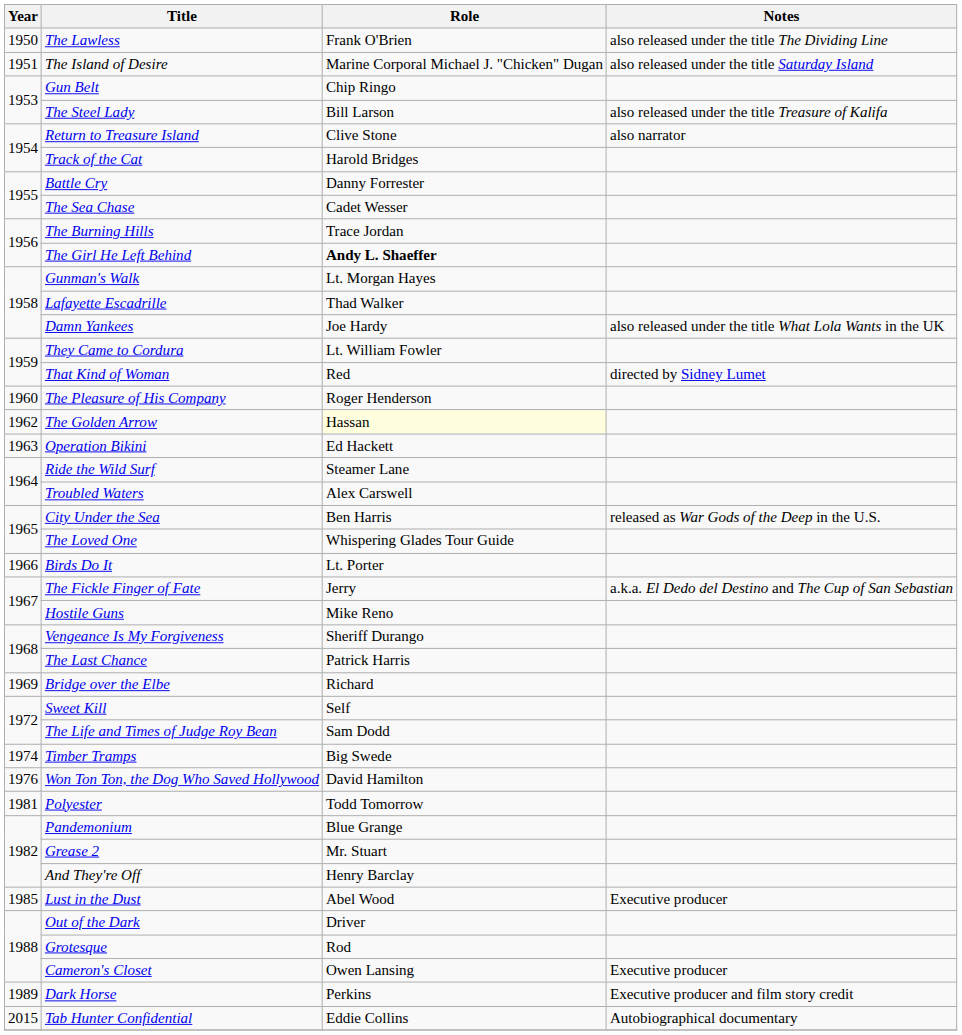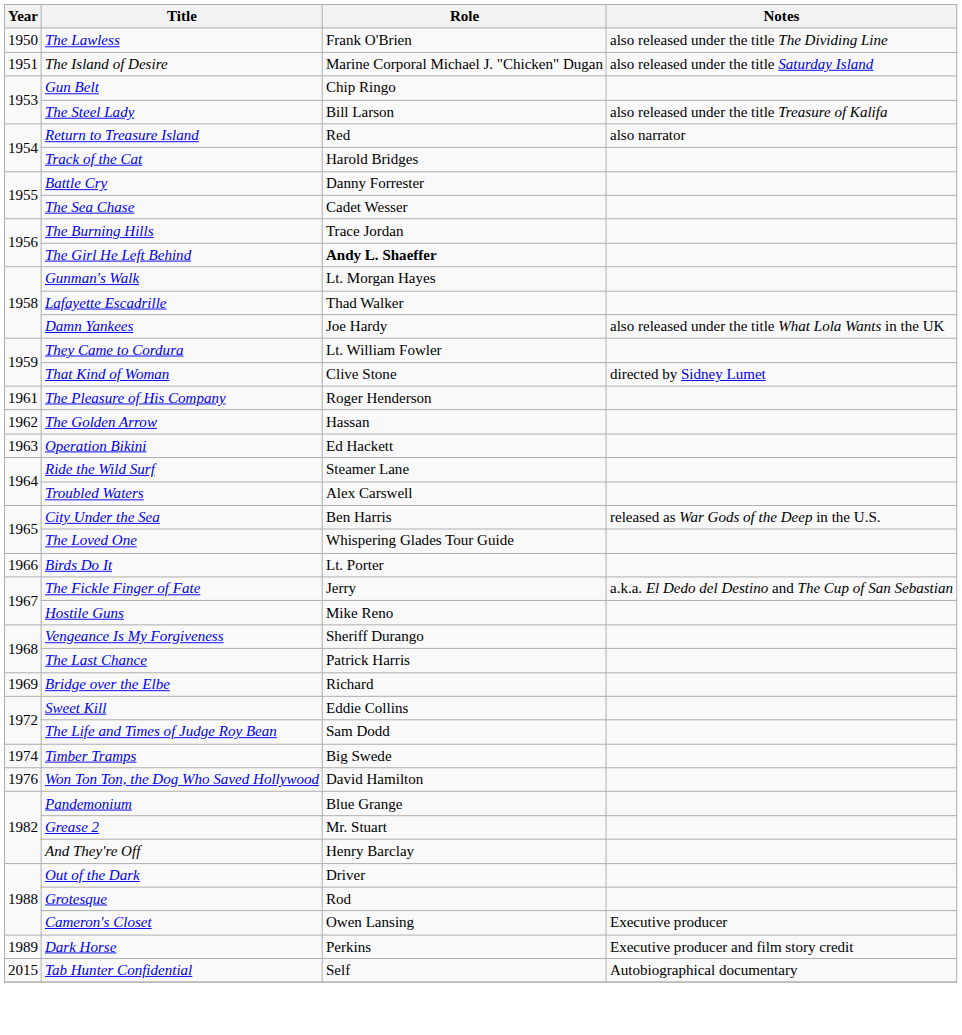 <table class="wikitable">
 <tr>
 <th>Year</th>
 <th>Title</th>
 <th>Role</th>
 <th>Notes</th>
 </tr>
 <tr>
 <td>1950</td>
 <td><em><a href='#'>The Lawless</a></em></td>
 <td>Frank O'Brien</td>
 <td>also released under the title <em>The Dividing Line</em></td>
 </tr>
 <tr>
 <td>1951</td>
 <td><em>The Island of Desire</em></td>
 <td>Marine Corporal Michael J. "Chicken" Dugan</td>
 <td>also released under the title <em><a href='#'>Saturday Island</a></em></td>
 </tr>
 <tr>
 <td rowspan="2">1953</td>
 <td><em><a href='#'>Gun Belt</a></em></td>
 <td>Chip Ringo</td>
 <td></td>
 </tr>
 <tr>
 <td><em><a href='#'>The Steel Lady</a></em></td>
 <td>Bill Larson</td>
 <td>also released under the title <em>Treasure of Kalifa</em></td>
 </tr>
 <tr>
 <td rowspan="2">1954</td>
 <td><em><a href='#'>Return to Treasure Island</a></em></td>
-<td>Clive Stone</td>
+<td>Red</td>
 <td>also narrator</td>
 </tr>
 <tr>
 <td><em><a href='#'>Track of the Cat</a></em></td>
 <td>Harold Bridges</td>
 <td></td>
 </tr>
 <tr>
 <td rowspan="2">1955</td>
 <td><em><a href='#'>Battle Cry</a></em></td>
 <td>Danny Forrester</td>
 <td></td>
 </tr>
 <tr>
 <td><em><a href='#'>The Sea Chase</a></em></td>
 <td>Cadet Wesser</td>
 <td></td>
 </tr>
 <tr>
 <td rowspan="2">1956</td>
 <td><em><a href='#'>The Burning Hills</a></em></td>
 <td>Trace Jordan</td>
 <td></td>
 </tr>
 <tr>
 <td><em><a href='#'>The Girl He Left Behind</a></em></td>
 <td><strong>Andy L. Shaeffer</strong></td>
 <td></td>
 </tr>
 <tr>
 <td rowspan="3">1958</td>
 <td><em><a href='#'>Gunman's Walk</a></em></td>
 <td>Lt. Morgan Hayes</td>
 <td></td>
 </tr>
 <tr>
 <td><em><a href='#'>Lafayette Escadrille</a></em></td>
 <td>Thad Walker</td>
 <td></td>
 </tr>
 <tr>
 <td><a href='#'><em>Damn Yankees</em></a></td>
 <td>Joe Hardy</td>
 <td>also released under the title <em>What Lola Wants</em> in the UK</td>
 </tr>
 <tr>
 <td rowspan="2">1959</td>
 <td><em><a href='#'>They Came to Cordura</a></em></td>
 <td>Lt. William Fowler</td>
 <td></td>
 </tr>
 <tr>
 <td><em><a href='#'>That Kind of Woman</a></em></td>
-<td>Red</td>
+<td>Clive Stone</td>
 <td>directed by <a href='#'>Sidney Lumet</a></td>
 </tr>
 <tr>
-<td>1960</td>
+<td>1961</td>
 <td><em><a href='#'>The Pleasure of His Company</a></em></td>
 <td>Roger Henderson</td>
 <td></td>
 </tr>
 <tr>
 <td>1962</td>
 <td><em><a href='#'>The Golden Arrow</a></em></td>
-<td style="background: lightyellow;">Hassan</td>
+<td>Hassan</td>
 <td></td>
 </tr>
 <tr>
 <td>1963</td>
 <td><em><a href='#'>Operation Bikini</a></em></td>
 <td>Ed Hackett</td>
 <td></td>
 </tr>
 <tr>
 <td rowspan="2">1964</td>
 <td><em><a href='#'>Ride the Wild Surf</a></em></td>
 <td>Steamer Lane</td>
 <td></td>
 </tr>
 <tr>
 <td><em><a href='#'>Troubled Waters</a></em></td>
 <td>Alex Carswell</td>
 <td></td>
 </tr>
 <tr>
 <td rowspan="2">1965</td>
 <td><em><a href='#'>City Under the Sea</a></em></td>
 <td>Ben Harris</td>
 <td>released as <em>War Gods of the Deep</em> in the U.S.</td>
 </tr>
 <tr>
 <td><em><a href='#'>The Loved One</a></em></td>
 <td>Whispering Glades Tour Guide</td>
 <td></td>
 </tr>
 <tr>
 <td>1966</td>
 <td><em><a href='#'>Birds Do It</a></em></td>
 <td>Lt. Porter</td>
 <td></td>
 </tr>
 <tr>
 <td rowspan="2">1967</td>
 <td><em><a href='#'>The Fickle Finger of Fate</a></em></td>
 <td>Jerry</td>
 <td>a.k.a. <em>El Dedo del Destino</em> and <em>The Cup of San Sebastian</em></td>
 </tr>
 <tr>
 <td><em><a href='#'>Hostile Guns</a></em></td>
 <td>Mike Reno</td>
 <td></td>
 </tr>
 <tr>
 <td rowspan="2">1968</td>
 <td><em><a href='#'>Vengeance Is My Forgiveness</a></em></td>
 <td>Sheriff Durango</td>
 <td></td>
 </tr>
 <tr>
 <td><em><a href='#'>The Last Chance</a></em></td>
 <td>Patrick Harris</td>
 <td></td>
 </tr>
 <tr>
 <td>1969</td>
 <td><em><a href='#'>Bridge over the Elbe</a></em></td>
 <td>Richard</td>
 <td></td>
 </tr>
 <tr>
 <td rowspan="2">1972</td>
 <td><em><a href='#'>Sweet Kill</a></em></td>
-<td>Self</td>
+<td>Eddie Collins</td>
 <td></td>
 </tr>
 <tr>
 <td><em><a href='#'>The Life and Times of Judge Roy Bean</a></em></td>
 <td>Sam Dodd</td>
 <td></td>
 </tr>
 <tr>
 <td>1974</td>
 <td><em><a href='#'>Timber Tramps</a></em></td>
 <td>Big Swede</td>
 <td></td>
 </tr>
 <tr>
 <td>1976</td>
 <td><em><a href='#'>Won Ton Ton, the Dog Who Saved Hollywood</a></em></td>
 <td>David Hamilton</td>
 <td></td>
 </tr>
 <tr>
-<td>1981</td>
-<td><em><a href='#'>Polyester</a></em></td>
-<td>Todd Tomorrow</td>
-<td></td>
-</tr>
-<tr>
 <td rowspan="3">1982</td>
 <td><em><a href='#'>Pandemonium</a></em></td>
 <td>Blue Grange</td>
 <td></td>
 </tr>
 <tr>
 <td><em><a href='#'>Grease 2</a></em></td>
 <td>Mr. Stuart</td>
 <td></td>
 </tr>
 <tr>
 <td><em>And They're Off</em></td>
 <td>Henry Barclay</td>
 <td></td>
-</tr>
-<tr>
-<td>1985</td>
-<td><em><a href='#'>Lust in the Dust</a></em></td>
-<td>Abel Wood</td>
-<td>Executive producer</td>
 </tr>
 <tr>
 <td rowspan="3">1988</td>
 <td><em><a href='#'>Out of the Dark</a></em></td>
 <td>Driver</td>
 <td></td>
 </tr>
 <tr>
 <td><em><a href='#'>Grotesque</a></em></td>
 <td>Rod</td>
 <td></td>
 </tr>
 <tr>
 <td><em><a href='#'>Cameron's Closet</a></em></td>
 <td>Owen Lansing</td>
 <td>Executive producer</td>
 </tr>
 <tr>
 <td>1989</td>
 <td><em><a href='#'>Dark Horse</a></em></td>
 <td>Perkins</td>
 <td>Executive producer and film story credit</td>
 </tr>
 <tr>
 <td>2015</td>
 <td><em><a href='#'>Tab Hunter Confidential</a></em></td>
-<td>Eddie Collins</td>
+<td>Self</td>
 <td>Autobiographical documentary</td>
 </tr>
 <tr>
 </tr>
 </table>
